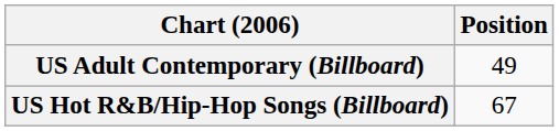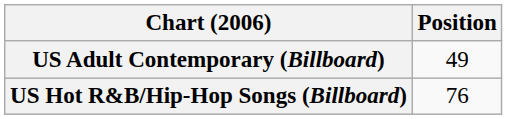 <table class="wikitable sortable plainrowheaders" style="text-align:center">
 <tr>
 <th scope="col">Chart (2006)</th>
 <th scope="col">Position</th>
 </tr>
 <tr>
 <th scope="row">US Adult Contemporary (<em>Billboard</em>)</th>
 <td>49</td>
 </tr>
 <tr>
 <th scope="row">US Hot R&B/Hip-Hop Songs (<em>Billboard</em>)</th>
-<td>67</td>
+<td>76</td>
 </tr>
 </table>
